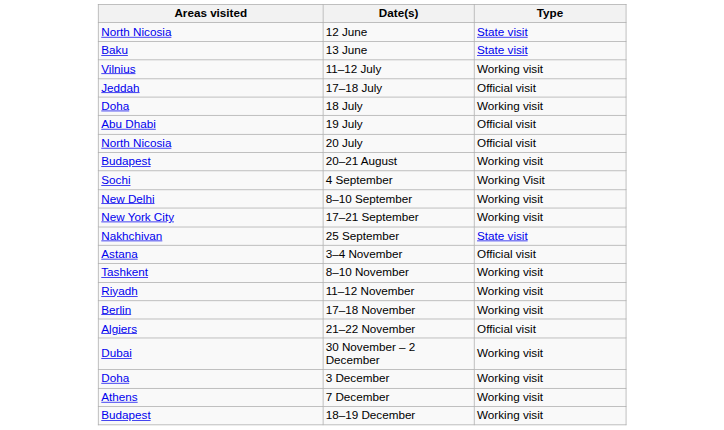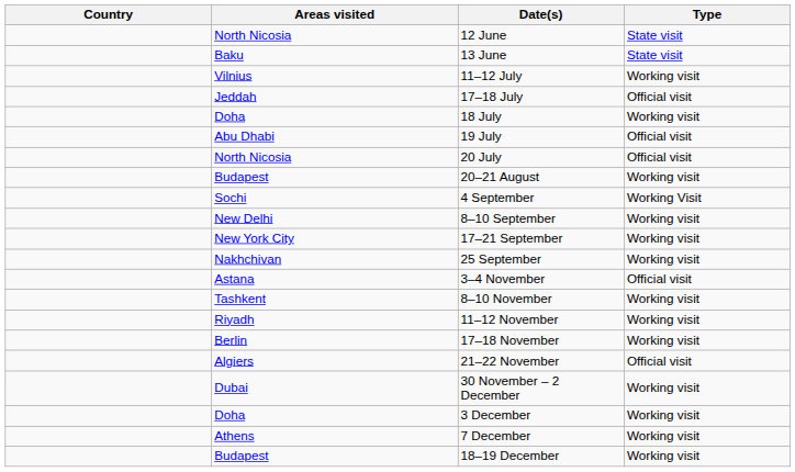 <table class="wikitable" style="margin: 1em auto 1em auto">
 <tr>
+<th width=250>Country</th>
 <th width=300>Areas visited</th>
 <th width=200>Date(s)</th>
 <th width=200>Type</th>
 </tr>
 <tr>
+<td></td>
 <td><a href='#'>North Nicosia</a></td>
 <td>12 June</td>
 <td><a href='#'>State visit</a></td>
 </tr>
 <tr>
+<td></td>
 <td><a href='#'>Baku</a></td>
 <td>13 June</td>
 <td><a href='#'>State visit</a></td>
 </tr>
 <tr>
+<td></td>
 <td><a href='#'>Vilnius</a></td>
 <td>11–12 July</td>
 <td>Working visit</td>
 </tr>
 <tr>
+<td></td>
 <td><a href='#'>Jeddah</a></td>
 <td>17–18 July</td>
 <td>Official visit</td>
 </tr>
 <tr>
+<td></td>
 <td><a href='#'>Doha</a></td>
 <td>18 July</td>
 <td>Working visit</td>
 </tr>
 <tr>
+<td></td>
 <td><a href='#'>Abu Dhabi</a></td>
 <td>19 July</td>
 <td>Official visit</td>
 </tr>
 <tr>
+<td></td>
 <td><a href='#'>North Nicosia</a></td>
 <td>20 July</td>
 <td>Official visit</td>
 </tr>
 <tr>
+<td></td>
 <td><a href='#'>Budapest</a></td>
 <td>20–21 August</td>
 <td>Working visit</td>
 </tr>
 <tr>
+<td></td>
 <td><a href='#'>Sochi</a></td>
 <td>4 September</td>
 <td>Working Visit</td>
 </tr>
 <tr>
+<td></td>
 <td><a href='#'>New Delhi</a></td>
 <td>8–10 September</td>
 <td>Working visit</td>
 </tr>
 <tr>
+<td></td>
 <td><a href='#'>New York City</a></td>
 <td>17–21 September</td>
 <td>Working visit</td>
 </tr>
 <tr>
+<td></td>
 <td><a href='#'>Nakhchivan</a></td>
 <td>25 September</td>
-<td><a href='#'>State visit</a></td>
+<td>Working visit</td>
 </tr>
 <tr>
+<td></td>
 <td><a href='#'>Astana</a></td>
 <td>3–4 November</td>
 <td>Official visit</td>
 </tr>
 <tr>
+<td></td>
 <td><a href='#'>Tashkent</a></td>
 <td>8–10 November</td>
 <td>Working visit</td>
 </tr>
 <tr>
+<td></td>
 <td><a href='#'>Riyadh</a></td>
 <td>11–12 November</td>
 <td>Working visit</td>
 </tr>
 <tr>
+<td></td>
 <td><a href='#'>Berlin</a></td>
 <td>17–18 November</td>
 <td>Working visit</td>
 </tr>
 <tr>
+<td></td>
 <td><a href='#'>Algiers</a></td>
 <td>21–22 November</td>
 <td>Official visit</td>
 </tr>
 <tr>
+<td></td>
 <td><a href='#'>Dubai</a></td>
 <td>30 November – 2 December</td>
 <td>Working visit</td>
 </tr>
 <tr>
+<td></td>
 <td><a href='#'>Doha</a></td>
 <td>3 December</td>
 <td>Working visit</td>
 </tr>
 <tr>
+<td></td>
 <td><a href='#'>Athens</a></td>
 <td>7 December</td>
 <td>Working visit</td>
 </tr>
 <tr>
+<td></td>
 <td><a href='#'>Budapest</a></td>
 <td>18–19 December</td>
 <td>Working visit</td>
 </tr>
 </table>
